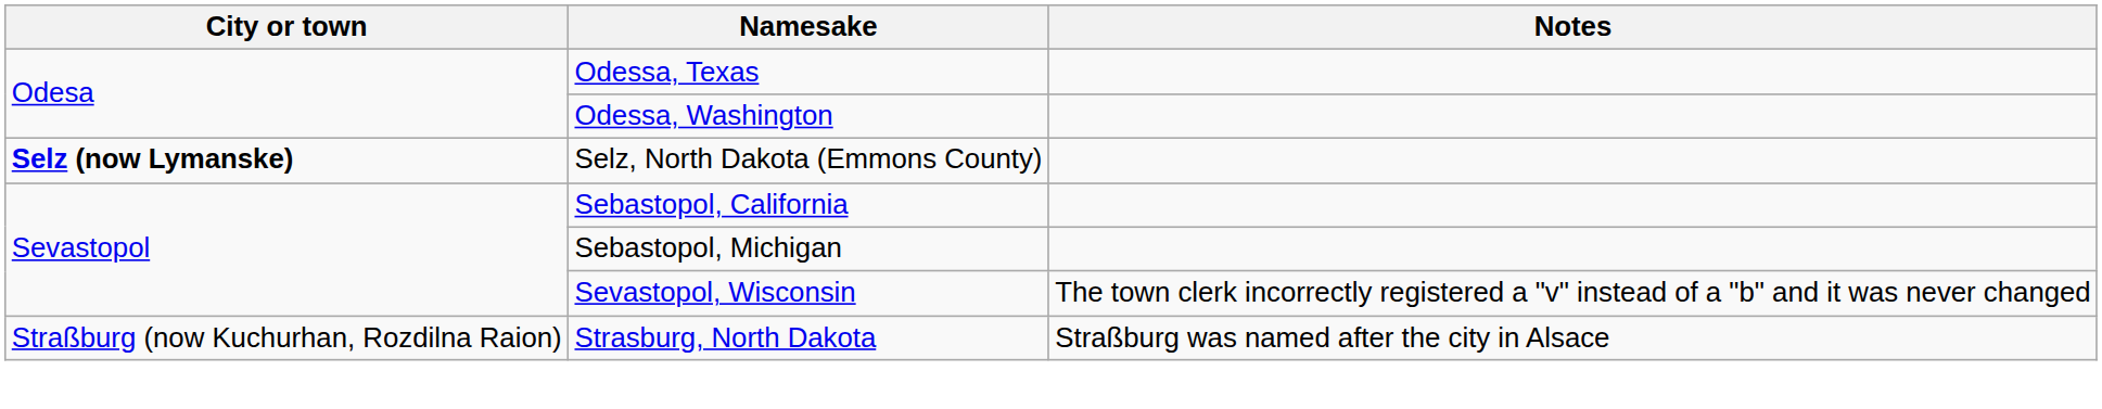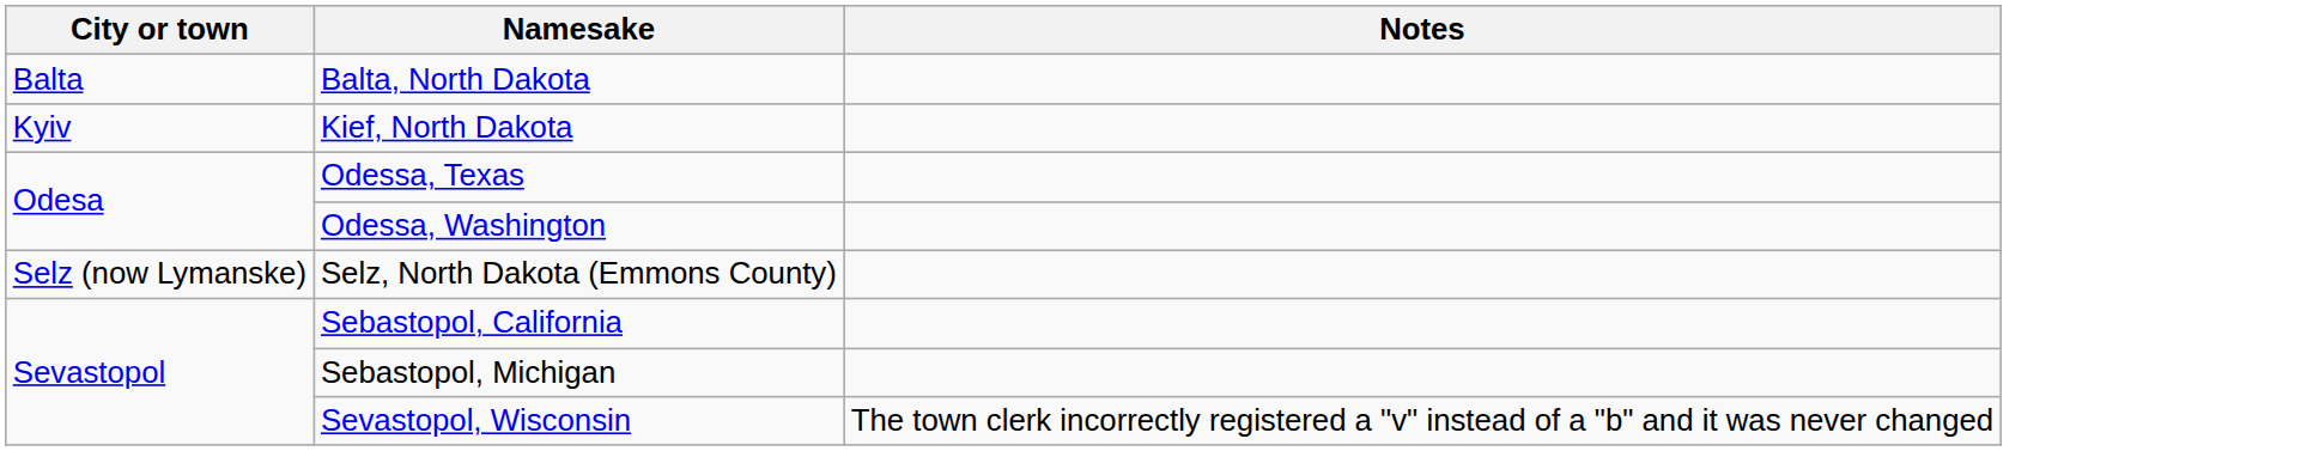 <table class="wikitable">
 <tr>
 <th>City or town</th>
 <th>Namesake</th>
 <th>Notes</th>
+</tr>
+<tr>
+<td><a href='#'>Balta</a></td>
+<td><a href='#'>Balta, North Dakota</a></td>
+<td></td>
+</tr>
+<tr>
+<td><a href='#'>Kyiv</a></td>
+<td><a href='#'>Kief, North Dakota</a></td>
+<td></td>
 </tr>
 <tr>
 <td rowspan =2><a href='#'>Odesa</a></td>
 <td><a href='#'>Odessa, Texas</a></td>
 <td></td>
 </tr>
 <tr>
 <td><a href='#'>Odessa, Washington</a>  </td>
 </tr>
 <tr>
-<td><strong><a href='#'>Selz</a> (now Lymanske)</strong></td>
+<td><a href='#'>Selz</a> (now Lymanske)</td>
 <td>Selz, North Dakota (Emmons County)</td>
 <td></td>
 </tr>
 <tr>
 <td rowspan =3><a href='#'>Sevastopol</a></td>
 <td><a href='#'>Sebastopol, California</a></td>
 <td> </td>
 </tr>
 <tr>
 <td>Sebastopol, Michigan  </td>
 </tr>
 <tr>
 <td><a href='#'>Sevastopol, Wisconsin</a></td>
 <td>The town clerk incorrectly registered a "v" instead of a "b" and it was never changed </td>
 </tr>
-<tr>
-<td><a href='#'>Straßburg</a> (now Kuchurhan, Rozdilna Raion)</td>
-<td><a href='#'>Strasburg, North Dakota</a></td>
-<td>Straßburg was named after the city in Alsace</td>
-</tr>
 </table>
